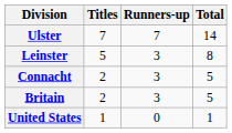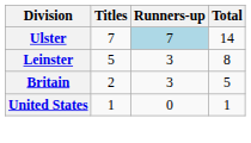 <table class="wikitable plainrowheaders sortable">
 <tr>
 <th scope="col">Division</th>
 <th scope="col">Titles</th>
 <th>Runners-up</th>
 <th>Total</th>
 </tr>
 <tr align="center">
 <th scope="row"> <a href='#'>Ulster</a></th>
 <td align="center">7</td>
-<td align="center">7</td>
+<td align="center" style="background: lightblue;">7</td>
 <td>14</td>
 </tr>
 <tr align="center">
 <th scope="row"> <a href='#'>Leinster</a></th>
 <td align="center">5</td>
 <td align="center">3</td>
 <td>8</td>
-</tr>
-<tr align="center">
-<th scope="row"> <a href='#'>Connacht</a></th>
-<td align="center">2</td>
-<td align="center">3</td>
-<td>5</td>
 </tr>
 <tr align="center">
 <th scope="row"> <a href='#'>Britain</a></th>
 <td align="center">2</td>
 <td align="center">3</td>
 <td>5</td>
 </tr>
 <tr align="center">
 <th scope="row"> <a href='#'>United States</a></th>
 <td align="center">1</td>
 <td align="center">0</td>
 <td>1</td>
 </tr>
 </table>
